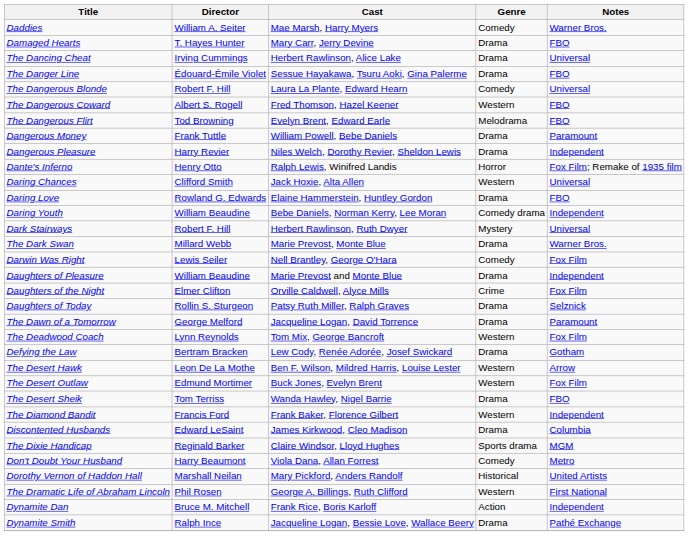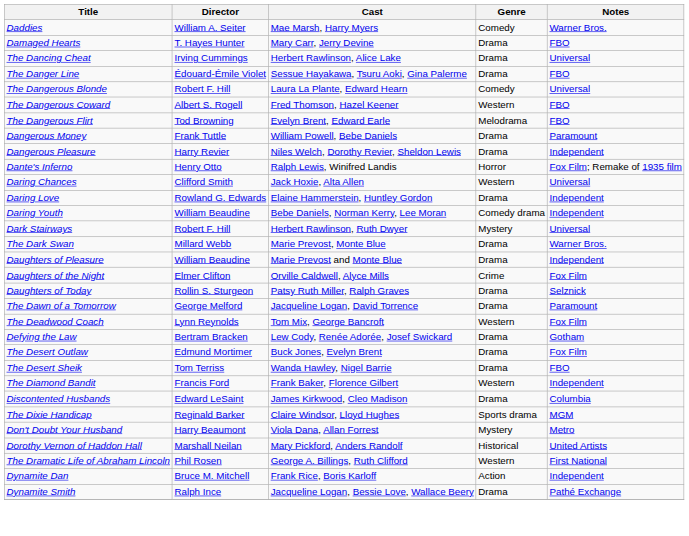 <table class="wikitable">
 <tr>
 <th>Title</th>
 <th>Director</th>
 <th>Cast</th>
 <th>Genre</th>
 <th>Notes</th>
 </tr>
 <tr>
 <td><em><a href='#'>Daddies</a></em></td>
 <td><a href='#'>William A. Seiter</a></td>
 <td><a href='#'>Mae Marsh</a>, <a href='#'>Harry Myers</a></td>
 <td>Comedy</td>
 <td><a href='#'>Warner Bros.</a></td>
 </tr>
 <tr>
 <td><em><a href='#'>Damaged Hearts</a></em></td>
 <td><a href='#'>T. Hayes Hunter</a></td>
 <td><a href='#'>Mary Carr</a>, <a href='#'>Jerry Devine</a></td>
 <td>Drama</td>
 <td><a href='#'>FBO</a></td>
 </tr>
 <tr>
 <td><em><a href='#'>The Dancing Cheat</a></em></td>
 <td><a href='#'>Irving Cummings</a></td>
 <td><a href='#'>Herbert Rawlinson</a>, <a href='#'>Alice Lake</a></td>
 <td>Drama</td>
 <td><a href='#'>Universal</a></td>
 </tr>
 <tr>
 <td><em><a href='#'>The Danger Line</a></em></td>
 <td><a href='#'>Édouard-Émile Violet</a></td>
 <td><a href='#'>Sessue Hayakawa</a>, <a href='#'>Tsuru Aoki</a>, <a href='#'>Gina Palerme</a></td>
 <td>Drama</td>
 <td><a href='#'>FBO</a></td>
 </tr>
 <tr>
 <td><em><a href='#'>The Dangerous Blonde</a></em></td>
 <td><a href='#'>Robert F. Hill</a></td>
 <td><a href='#'>Laura La Plante</a>, <a href='#'>Edward Hearn</a></td>
 <td>Comedy</td>
 <td><a href='#'>Universal</a></td>
 </tr>
 <tr>
 <td><em><a href='#'>The Dangerous Coward</a></em></td>
 <td><a href='#'>Albert S. Rogell</a></td>
 <td><a href='#'>Fred Thomson</a>, <a href='#'>Hazel Keener</a></td>
 <td>Western</td>
 <td><a href='#'>FBO</a></td>
 </tr>
 <tr>
 <td><em><a href='#'>The Dangerous Flirt</a></em></td>
 <td><a href='#'>Tod Browning</a></td>
 <td><a href='#'>Evelyn Brent</a>, <a href='#'>Edward Earle</a></td>
 <td>Melodrama</td>
 <td><a href='#'>FBO</a></td>
 </tr>
 <tr>
 <td><em><a href='#'>Dangerous Money</a></em></td>
 <td><a href='#'>Frank Tuttle</a></td>
 <td><a href='#'>William Powell</a>, <a href='#'>Bebe Daniels</a></td>
 <td>Drama</td>
 <td><a href='#'>Paramount</a></td>
 </tr>
 <tr>
 <td><em><a href='#'>Dangerous Pleasure</a></em></td>
 <td><a href='#'>Harry Revier</a></td>
 <td><a href='#'>Niles Welch</a>, <a href='#'>Dorothy Revier</a>, <a href='#'>Sheldon Lewis</a></td>
 <td>Drama</td>
 <td><a href='#'>Independent</a></td>
 </tr>
 <tr>
 <td><em><a href='#'>Dante's Inferno</a></em></td>
 <td><a href='#'>Henry Otto</a></td>
 <td><a href='#'>Ralph Lewis</a>, Winifred Landis</td>
 <td>Horror</td>
 <td><a href='#'>Fox Film</a>; Remake of <a href='#'>1935 film</a></td>
 </tr>
 <tr>
 <td><em><a href='#'>Daring Chances</a></em></td>
 <td><a href='#'>Clifford Smith</a></td>
 <td><a href='#'>Jack Hoxie</a>, <a href='#'>Alta Allen</a></td>
 <td>Western</td>
 <td><a href='#'>Universal</a></td>
 </tr>
 <tr>
 <td><em><a href='#'>Daring Love</a></em></td>
 <td><a href='#'>Rowland G. Edwards</a></td>
 <td><a href='#'>Elaine Hammerstein</a>, <a href='#'>Huntley Gordon</a></td>
 <td>Drama</td>
-<td><a href='#'>FBO</a></td>
+<td><a href='#'>Independent</a></td>
 </tr>
 <tr>
 <td><em><a href='#'>Daring Youth</a></em></td>
 <td><a href='#'>William Beaudine</a></td>
 <td><a href='#'>Bebe Daniels</a>, <a href='#'>Norman Kerry</a>, <a href='#'>Lee Moran</a></td>
 <td>Comedy drama</td>
 <td><a href='#'>Independent</a></td>
 </tr>
 <tr>
 <td><em><a href='#'>Dark Stairways</a></em></td>
 <td><a href='#'>Robert F. Hill</a></td>
 <td><a href='#'>Herbert Rawlinson</a>, <a href='#'>Ruth Dwyer</a></td>
 <td>Mystery</td>
 <td><a href='#'>Universal</a></td>
 </tr>
 <tr>
 <td><em><a href='#'>The Dark Swan</a></em></td>
 <td><a href='#'>Millard Webb</a></td>
 <td><a href='#'>Marie Prevost</a>, <a href='#'>Monte Blue</a></td>
 <td>Drama</td>
 <td><a href='#'>Warner Bros.</a></td>
-</tr>
-<tr>
-<td><em><a href='#'>Darwin Was Right</a></em></td>
-<td><a href='#'>Lewis Seiler</a></td>
-<td><a href='#'>Nell Brantley</a>, <a href='#'>George O'Hara</a></td>
-<td>Comedy</td>
-<td><a href='#'>Fox Film</a></td>
 </tr>
 <tr>
 <td><em><a href='#'>Daughters of Pleasure</a></em></td>
 <td><a href='#'>William Beaudine</a></td>
 <td><a href='#'>Marie Prevost</a> and <a href='#'>Monte Blue</a></td>
 <td>Drama</td>
 <td><a href='#'>Independent</a></td>
 </tr>
 <tr>
 <td><em><a href='#'>Daughters of the Night</a></em></td>
 <td><a href='#'>Elmer Clifton</a></td>
 <td><a href='#'>Orville Caldwell</a>, <a href='#'>Alyce Mills</a></td>
 <td>Crime</td>
 <td><a href='#'>Fox Film</a></td>
 </tr>
 <tr>
 <td><em><a href='#'>Daughters of Today</a></em></td>
 <td><a href='#'>Rollin S. Sturgeon</a></td>
 <td><a href='#'>Patsy Ruth Miller</a>, <a href='#'>Ralph Graves</a></td>
 <td>Drama</td>
 <td><a href='#'>Selznick</a></td>
 </tr>
 <tr>
 <td><em><a href='#'>The Dawn of a Tomorrow</a></em></td>
 <td><a href='#'>George Melford</a></td>
 <td><a href='#'>Jacqueline Logan</a>, <a href='#'>David Torrence</a></td>
 <td>Drama</td>
 <td><a href='#'>Paramount</a></td>
 </tr>
 <tr>
 <td><em><a href='#'>The Deadwood Coach</a></em></td>
 <td><a href='#'>Lynn Reynolds</a></td>
 <td><a href='#'>Tom Mix</a>, <a href='#'>George Bancroft</a></td>
 <td>Western</td>
 <td><a href='#'>Fox Film</a></td>
 </tr>
 <tr>
 <td><em><a href='#'>Defying the Law</a></em></td>
 <td><a href='#'>Bertram Bracken</a></td>
 <td><a href='#'>Lew Cody</a>, <a href='#'>Renée Adorée</a>, <a href='#'>Josef Swickard</a></td>
 <td>Drama</td>
 <td><a href='#'>Gotham</a></td>
 </tr>
 <tr>
-<td><em><a href='#'>The Desert Hawk</a></em></td>
-<td><a href='#'>Leon De La Mothe</a></td>
-<td><a href='#'>Ben F. Wilson</a>, <a href='#'>Mildred Harris</a>, <a href='#'>Louise Lester</a></td>
-<td>Western</td>
-<td><a href='#'>Arrow</a></td>
-</tr>
-<tr>
 <td><em><a href='#'>The Desert Outlaw</a></em></td>
 <td><a href='#'>Edmund Mortimer</a></td>
 <td><a href='#'>Buck Jones</a>, <a href='#'>Evelyn Brent</a></td>
-<td>Western</td>
+<td>Drama</td>
 <td><a href='#'>Fox Film</a></td>
 </tr>
 <tr>
 <td><em><a href='#'>The Desert Sheik</a></em></td>
 <td><a href='#'>Tom Terriss</a></td>
 <td><a href='#'>Wanda Hawley</a>, <a href='#'>Nigel Barrie</a></td>
 <td>Drama</td>
 <td><a href='#'>FBO</a></td>
 </tr>
 <tr>
 <td><em><a href='#'>The Diamond Bandit</a></em></td>
 <td><a href='#'>Francis Ford</a></td>
 <td><a href='#'>Frank Baker</a>, <a href='#'>Florence Gilbert</a></td>
 <td>Western</td>
 <td><a href='#'>Independent</a></td>
 </tr>
 <tr>
 <td><em><a href='#'>Discontented Husbands</a></em></td>
 <td><a href='#'>Edward LeSaint</a></td>
 <td><a href='#'>James Kirkwood</a>, <a href='#'>Cleo Madison</a></td>
 <td>Drama</td>
 <td><a href='#'>Columbia</a></td>
 </tr>
 <tr>
 <td><em><a href='#'>The Dixie Handicap</a></em></td>
 <td><a href='#'>Reginald Barker</a></td>
 <td><a href='#'>Claire Windsor</a>, <a href='#'>Lloyd Hughes</a></td>
 <td>Sports drama</td>
 <td><a href='#'>MGM</a></td>
 </tr>
 <tr>
 <td><em><a href='#'>Don't Doubt Your Husband</a></em></td>
 <td><a href='#'>Harry Beaumont</a></td>
 <td><a href='#'>Viola Dana</a>, <a href='#'>Allan Forrest</a></td>
-<td>Comedy</td>
+<td>Mystery</td>
 <td><a href='#'>Metro</a></td>
 </tr>
 <tr>
 <td><em><a href='#'>Dorothy Vernon of Haddon Hall</a></em></td>
 <td><a href='#'>Marshall Neilan</a></td>
 <td><a href='#'>Mary Pickford</a>, <a href='#'>Anders Randolf</a></td>
 <td>Historical</td>
 <td><a href='#'>United Artists</a></td>
 </tr>
 <tr>
 <td><em><a href='#'>The Dramatic Life of Abraham Lincoln</a></em></td>
 <td><a href='#'>Phil Rosen</a></td>
 <td><a href='#'>George A. Billings</a>, <a href='#'>Ruth Clifford</a></td>
 <td>Western</td>
 <td><a href='#'>First National</a></td>
 </tr>
 <tr>
 <td><em><a href='#'>Dynamite Dan</a></em></td>
 <td><a href='#'>Bruce M. Mitchell</a></td>
 <td><a href='#'>Frank Rice</a>, <a href='#'>Boris Karloff</a></td>
 <td>Action</td>
 <td><a href='#'>Independent</a></td>
 </tr>
 <tr>
 <td><em><a href='#'>Dynamite Smith</a></em></td>
 <td><a href='#'>Ralph Ince</a></td>
 <td><a href='#'>Jacqueline Logan</a>, <a href='#'>Bessie Love</a>, <a href='#'>Wallace Beery</a></td>
 <td>Drama</td>
 <td><a href='#'>Pathé Exchange</a></td>
 </tr>
 <tr>
 </tr>
 </table>
